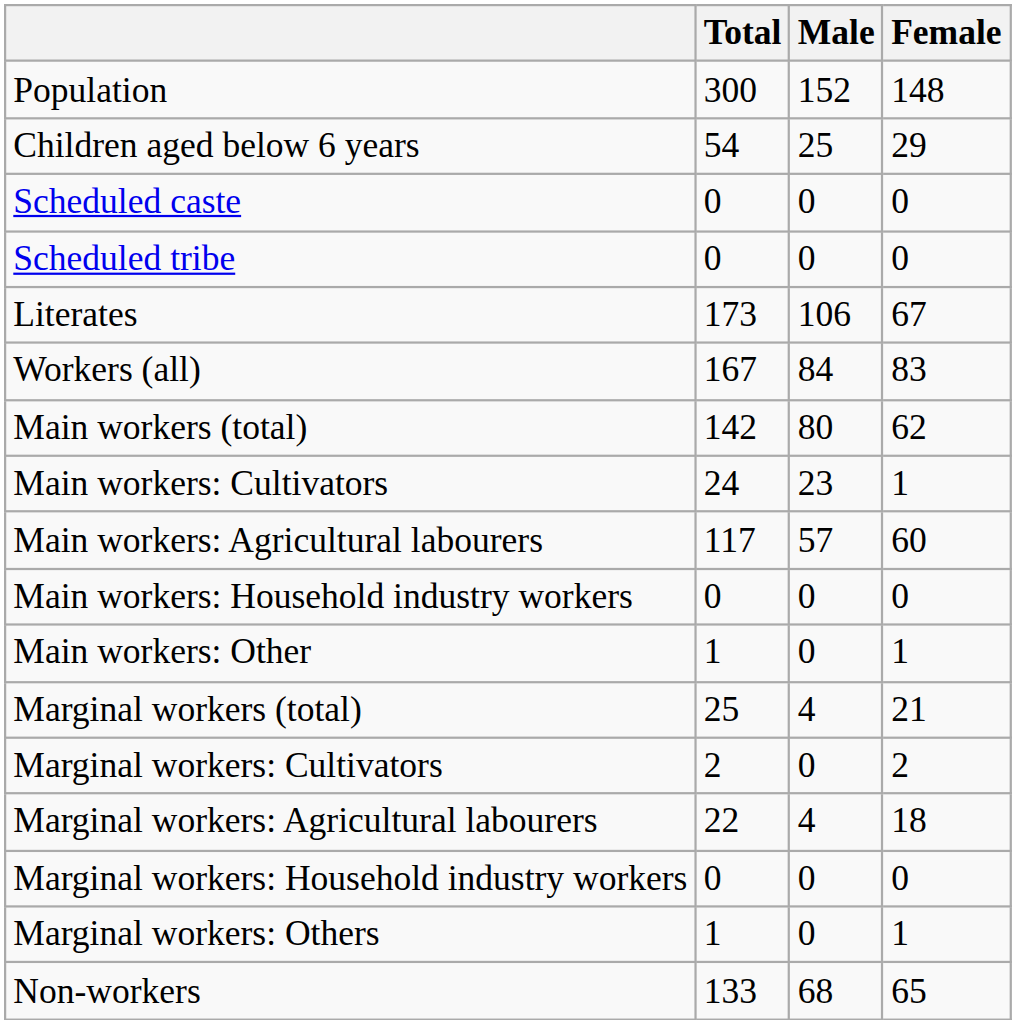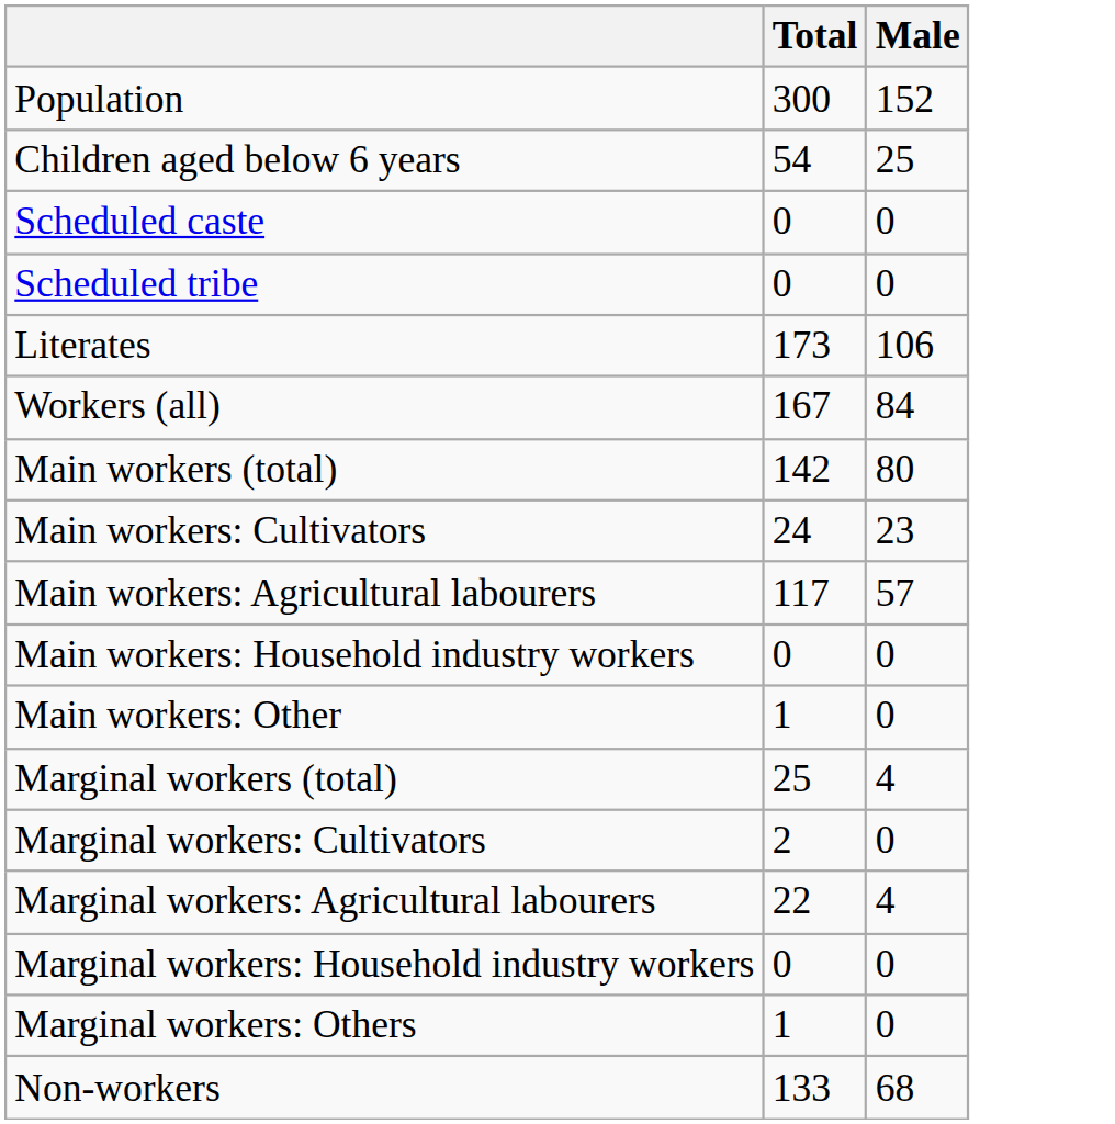 <table class="wikitable sortable">
 <tr>
 <th></th>
 <th>Total</th>
 <th>Male</th>
-<th>Female</th>
 </tr>
 <tr>
 <td>Population</td>
 <td>300</td>
 <td>152</td>
-<td>148</td>
 </tr>
 <tr>
 <td>Children aged below 6 years</td>
 <td>54</td>
 <td>25</td>
-<td>29</td>
 </tr>
 <tr>
 <td><a href='#'>Scheduled caste</a></td>
-<td>0</td>
 <td>0</td>
 <td>0</td>
 </tr>
 <tr>
 <td><a href='#'>Scheduled tribe</a></td>
 <td>0</td>
 <td>0</td>
-<td>0</td>
 </tr>
 <tr>
 <td>Literates</td>
 <td>173</td>
 <td>106</td>
-<td>67</td>
 </tr>
 <tr>
 <td>Workers (all)</td>
 <td>167</td>
 <td>84</td>
-<td>83</td>
 </tr>
 <tr>
 <td>Main workers (total)</td>
 <td>142</td>
 <td>80</td>
-<td>62</td>
 </tr>
 <tr>
 <td>Main workers: Cultivators</td>
 <td>24</td>
 <td>23</td>
-<td>1</td>
 </tr>
 <tr>
 <td>Main workers: Agricultural labourers</td>
 <td>117</td>
 <td>57</td>
-<td>60</td>
 </tr>
 <tr>
 <td>Main workers: Household industry workers</td>
-<td>0</td>
 <td>0</td>
 <td>0</td>
 </tr>
 <tr>
 <td>Main workers: Other</td>
 <td>1</td>
 <td>0</td>
-<td>1</td>
 </tr>
 <tr>
 <td>Marginal workers (total)</td>
 <td>25</td>
 <td>4</td>
-<td>21</td>
 </tr>
 <tr>
 <td>Marginal workers: Cultivators</td>
 <td>2</td>
 <td>0</td>
-<td>2</td>
 </tr>
 <tr>
 <td>Marginal workers: Agricultural labourers</td>
 <td>22</td>
 <td>4</td>
-<td>18</td>
 </tr>
 <tr>
 <td>Marginal workers: Household industry workers</td>
-<td>0</td>
 <td>0</td>
 <td>0</td>
 </tr>
 <tr>
 <td>Marginal workers: Others</td>
 <td>1</td>
 <td>0</td>
-<td>1</td>
 </tr>
 <tr>
 <td>Non-workers</td>
 <td>133</td>
 <td>68</td>
-<td>65</td>
 </tr>
 </table>
